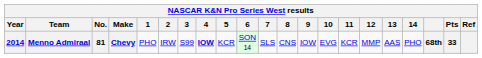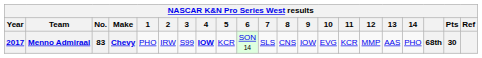 <table class="wikitable" style="text-align:center; font-size:75%">
 <tr>
 <th colspan=23><a href='#'>NASCAR K&N Pro Series West</a> results</th>
 </tr>
 <tr>
 <th>Year</th>
 <th>Team</th>
 <th>No.</th>
 <th>Make</th>
 <th>1</th>
 <th>2</th>
 <th>3</th>
 <th>4</th>
 <th>5</th>
 <th>6</th>
 <th>7</th>
 <th>8</th>
 <th>9</th>
 <th>10</th>
 <th>11</th>
 <th>12</th>
 <th>13</th>
 <th>14</th>
 <th></th>
 <th>Pts</th>
 <th>Ref</th>
 </tr>
 <tr>
-<th><a href='#'>2014</a></th>
+<th><a href='#'>2017</a></th>
 <th><a href='#'>Menno Admiraal</a></th>
-<th>81</th>
+<th>83</th>
 <th><a href='#'>Chevy</a></th>
 <td><a href='#'>PHO</a></td>
 <td><a href='#'>IRW</a></td>
 <td><a href='#'>S99</a></td>
 <td><strong><a href='#'>IOW</a></strong></td>
 <td><a href='#'>KCR</a></td>
 <td style="background:#DFFFDF;"><a href='#'>SON</a><br><small>14</small></td>
 <td><a href='#'>SLS</a></td>
 <td><a href='#'>CNS</a></td>
 <td><a href='#'>IOW</a></td>
 <td><a href='#'>EVG</a></td>
 <td><a href='#'>KCR</a></td>
 <td><a href='#'>MMP</a></td>
 <td><a href='#'>AAS</a></td>
 <td><a href='#'>PHO</a></td>
 <th>68th</th>
-<th>33</th>
+<th>30</th>
 <th></th>
 </tr>
 </table>
